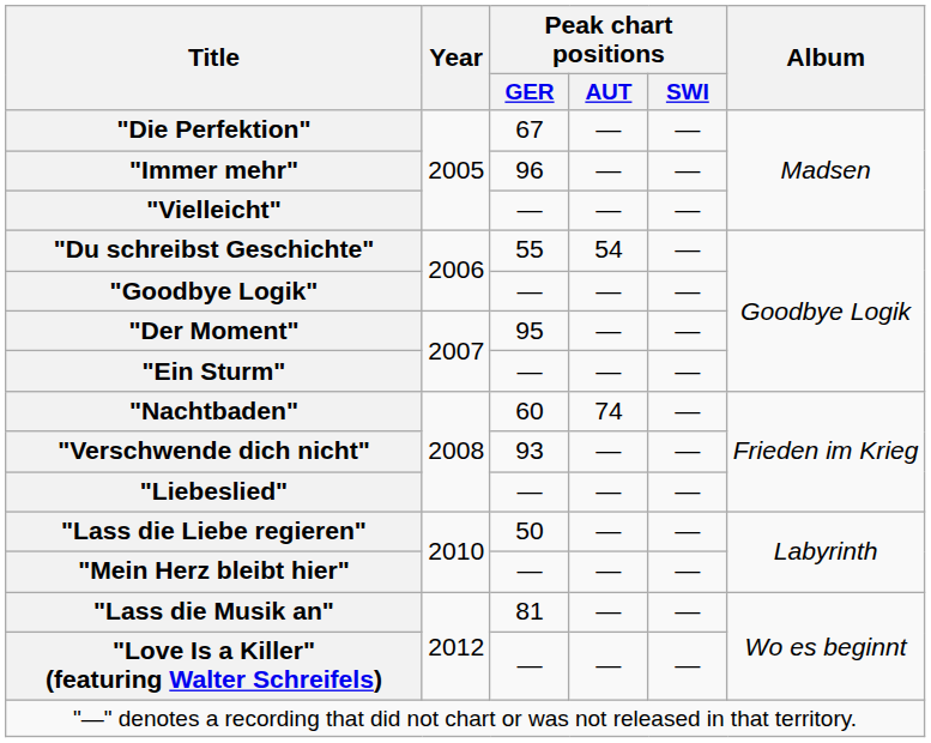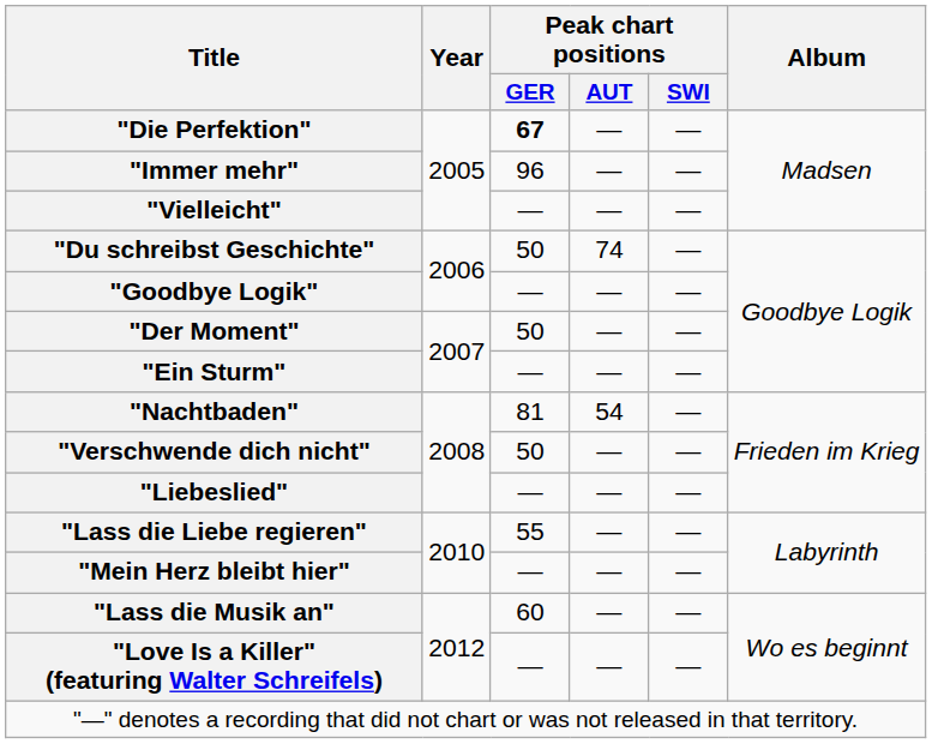 <table class="wikitable plainrowheaders" style="text-align:center;" border="1">
 <tr>
 <th scope="col" rowspan="2" style="width:16em;">Title</th>
 <th scope="col" rowspan="2">Year</th>
 <th scope="col" colspan="3">Peak chart positions</th>
 <th scope="col" rowspan="2">Album</th>
 </tr>
 <tr>
 <th scope="col" style="width:3em;font-size:90%;"><a href='#'>GER</a><br></th>
 <th scope="col" style="width:3em;font-size:90%;"><a href='#'>AUT</a><br></th>
 <th scope="col" style="width:3em;font-size:90%;"><a href='#'>SWI</a><br></th>
 </tr>
 <tr>
 <th scope="row">"Die Perfektion"</th>
 <td rowspan="3">2005</td>
-<td>67</td>
+<td><strong>67</strong></td>
 <td>—</td>
 <td>—</td>
 <td rowspan="3"><em>Madsen</em></td>
 </tr>
 <tr>
 <th scope="row">"Immer mehr"</th>
 <td>96</td>
 <td>—</td>
 <td>—</td>
 </tr>
 <tr>
 <th scope="row">"Vielleicht"</th>
 <td>—</td>
 <td>—</td>
 <td>—</td>
 </tr>
 <tr>
 <th scope="row">"Du schreibst Geschichte"</th>
 <td rowspan="2">2006</td>
-<td>55</td>
-<td>54</td>
+<td>50</td>
+<td>74</td>
 <td>—</td>
 <td rowspan="4"><em>Goodbye Logik</em></td>
 </tr>
 <tr>
 <th scope="row">"Goodbye Logik"</th>
 <td>—</td>
 <td>—</td>
 <td>—</td>
 </tr>
 <tr>
 <th scope="row">"Der Moment"</th>
 <td rowspan="2">2007</td>
-<td>95</td>
+<td>50</td>
 <td>—</td>
 <td>—</td>
 </tr>
 <tr>
 <th scope="row">"Ein Sturm"</th>
 <td>—</td>
 <td>—</td>
 <td>—</td>
 </tr>
 <tr>
 <th scope="row">"Nachtbaden"</th>
 <td rowspan="3">2008</td>
-<td>60</td>
-<td>74</td>
+<td>81</td>
+<td>54</td>
 <td>—</td>
 <td rowspan="3"><em>Frieden im Krieg</em></td>
 </tr>
 <tr>
 <th scope="row">"Verschwende dich nicht"</th>
-<td>93</td>
+<td>50</td>
 <td>—</td>
 <td>—</td>
 </tr>
 <tr>
 <th scope="row">"Liebeslied"</th>
 <td>—</td>
 <td>—</td>
 <td>—</td>
 </tr>
 <tr>
 <th scope="row">"Lass die Liebe regieren"</th>
 <td rowspan="2">2010</td>
-<td>50</td>
+<td>55</td>
 <td>—</td>
 <td>—</td>
 <td rowspan="2"><em>Labyrinth</em></td>
 </tr>
 <tr>
 <th scope="row">"Mein Herz bleibt hier"</th>
 <td>—</td>
 <td>—</td>
 <td>—</td>
 </tr>
 <tr>
 <th scope="row">"Lass die Musik an"</th>
 <td rowspan="2">2012</td>
-<td>81</td>
+<td>60</td>
 <td>—</td>
 <td>—</td>
 <td rowspan="2"><em>Wo es beginnt</em></td>
 </tr>
 <tr>
 <th scope="row">"Love Is a Killer"<br><span>(featuring <a href='#'>Walter Schreifels</a>)</span></th>
 <td>—</td>
 <td>—</td>
 <td>—</td>
 </tr>
 <tr>
 <td colspan="7" style="font-size:90%">"—" denotes a recording that did not chart or was not released in that territory.</td>
 </tr>
 </table>
